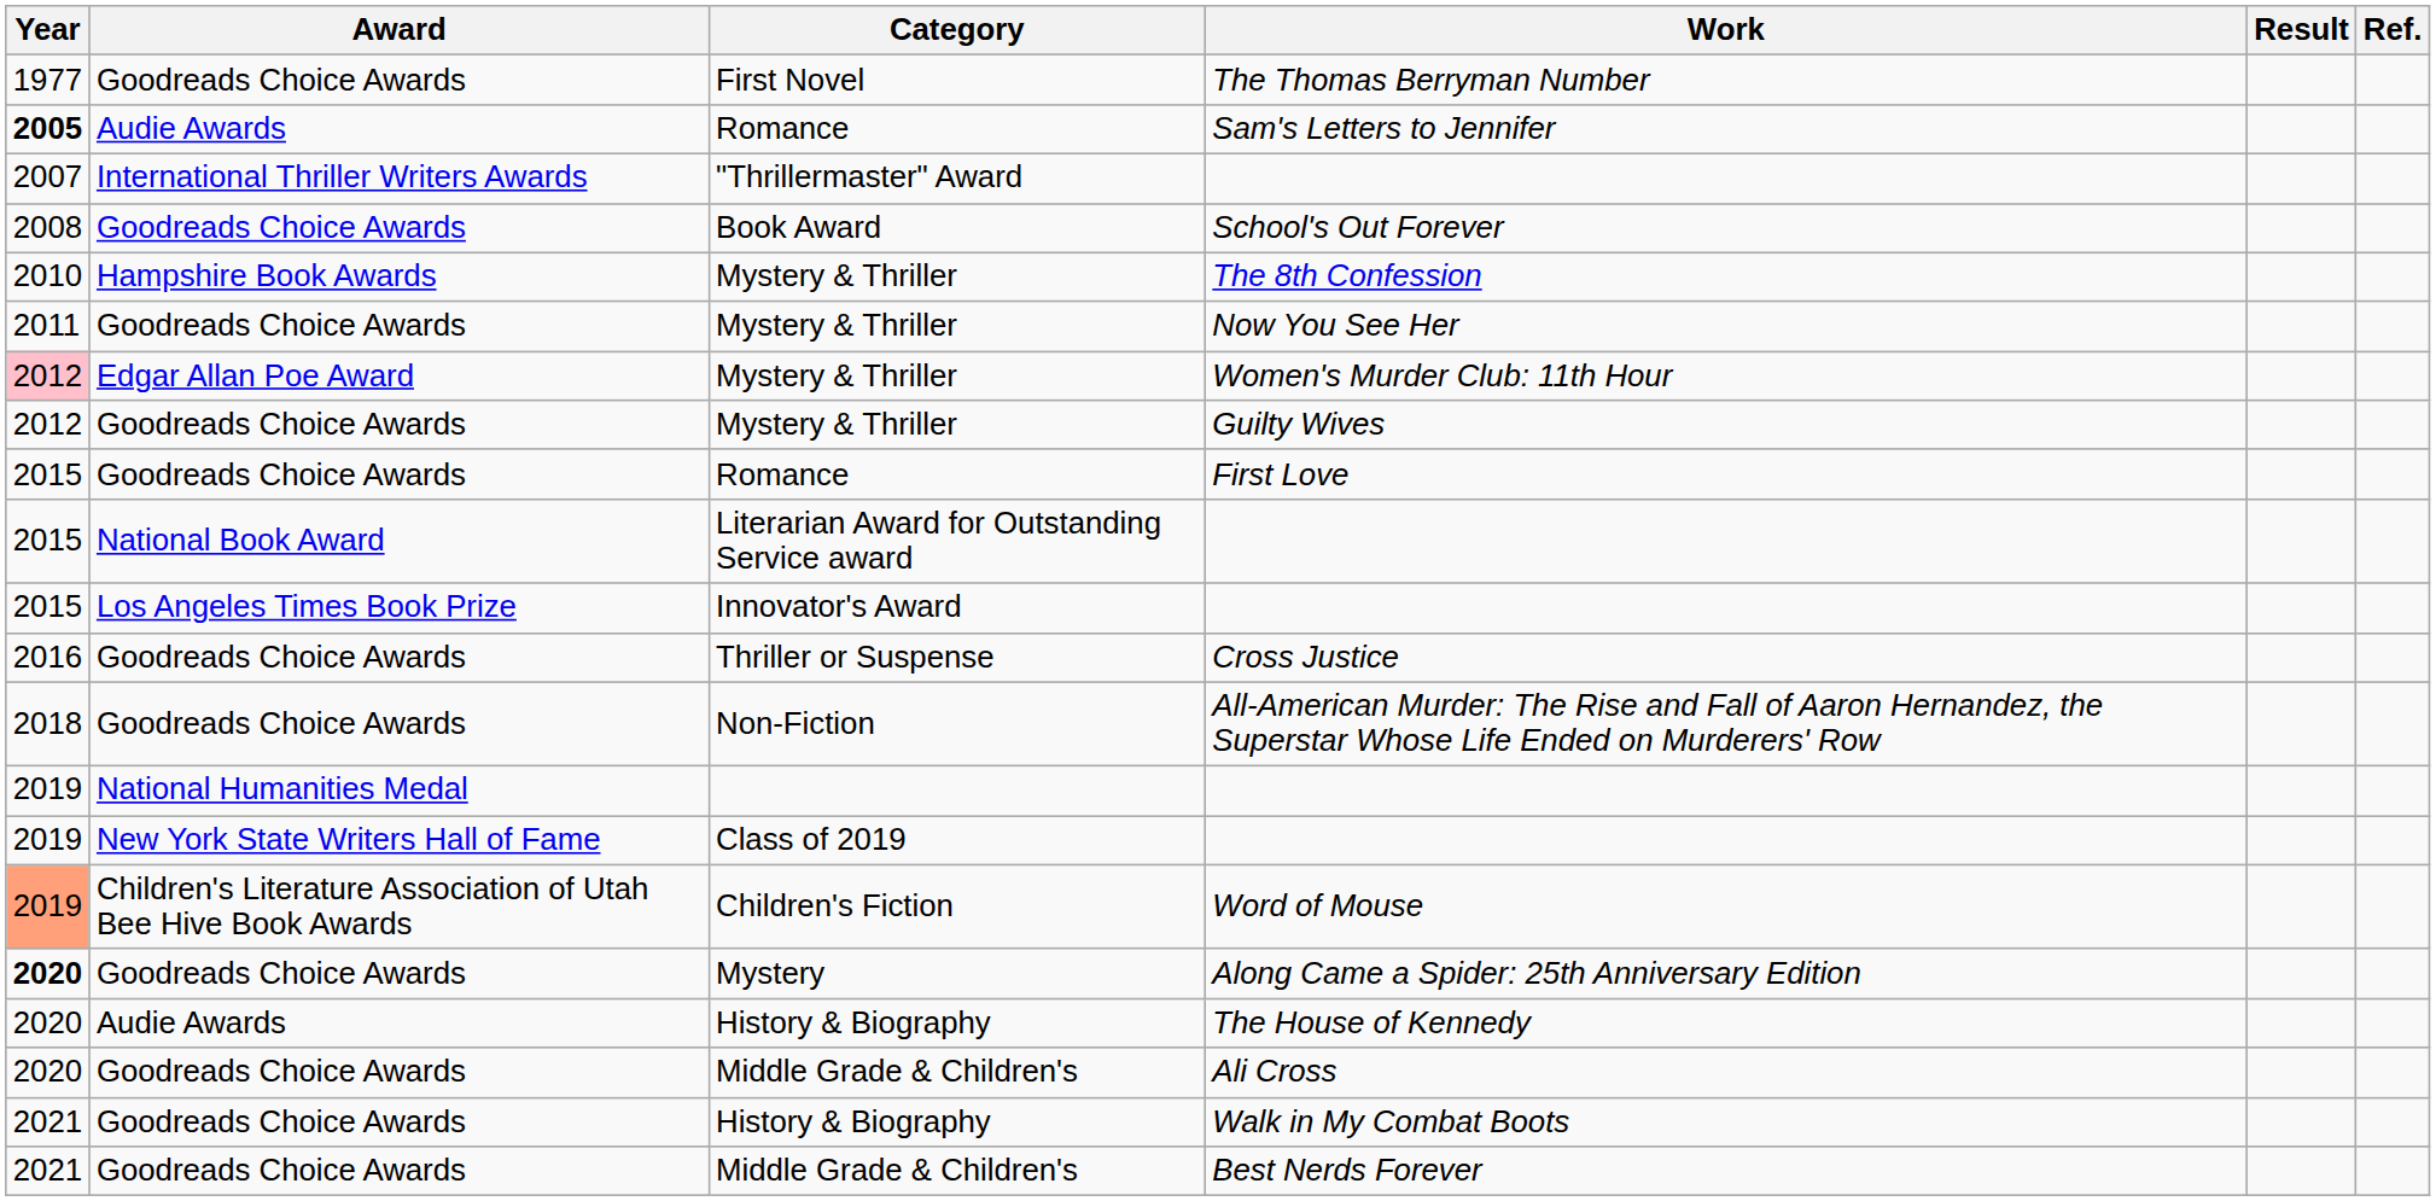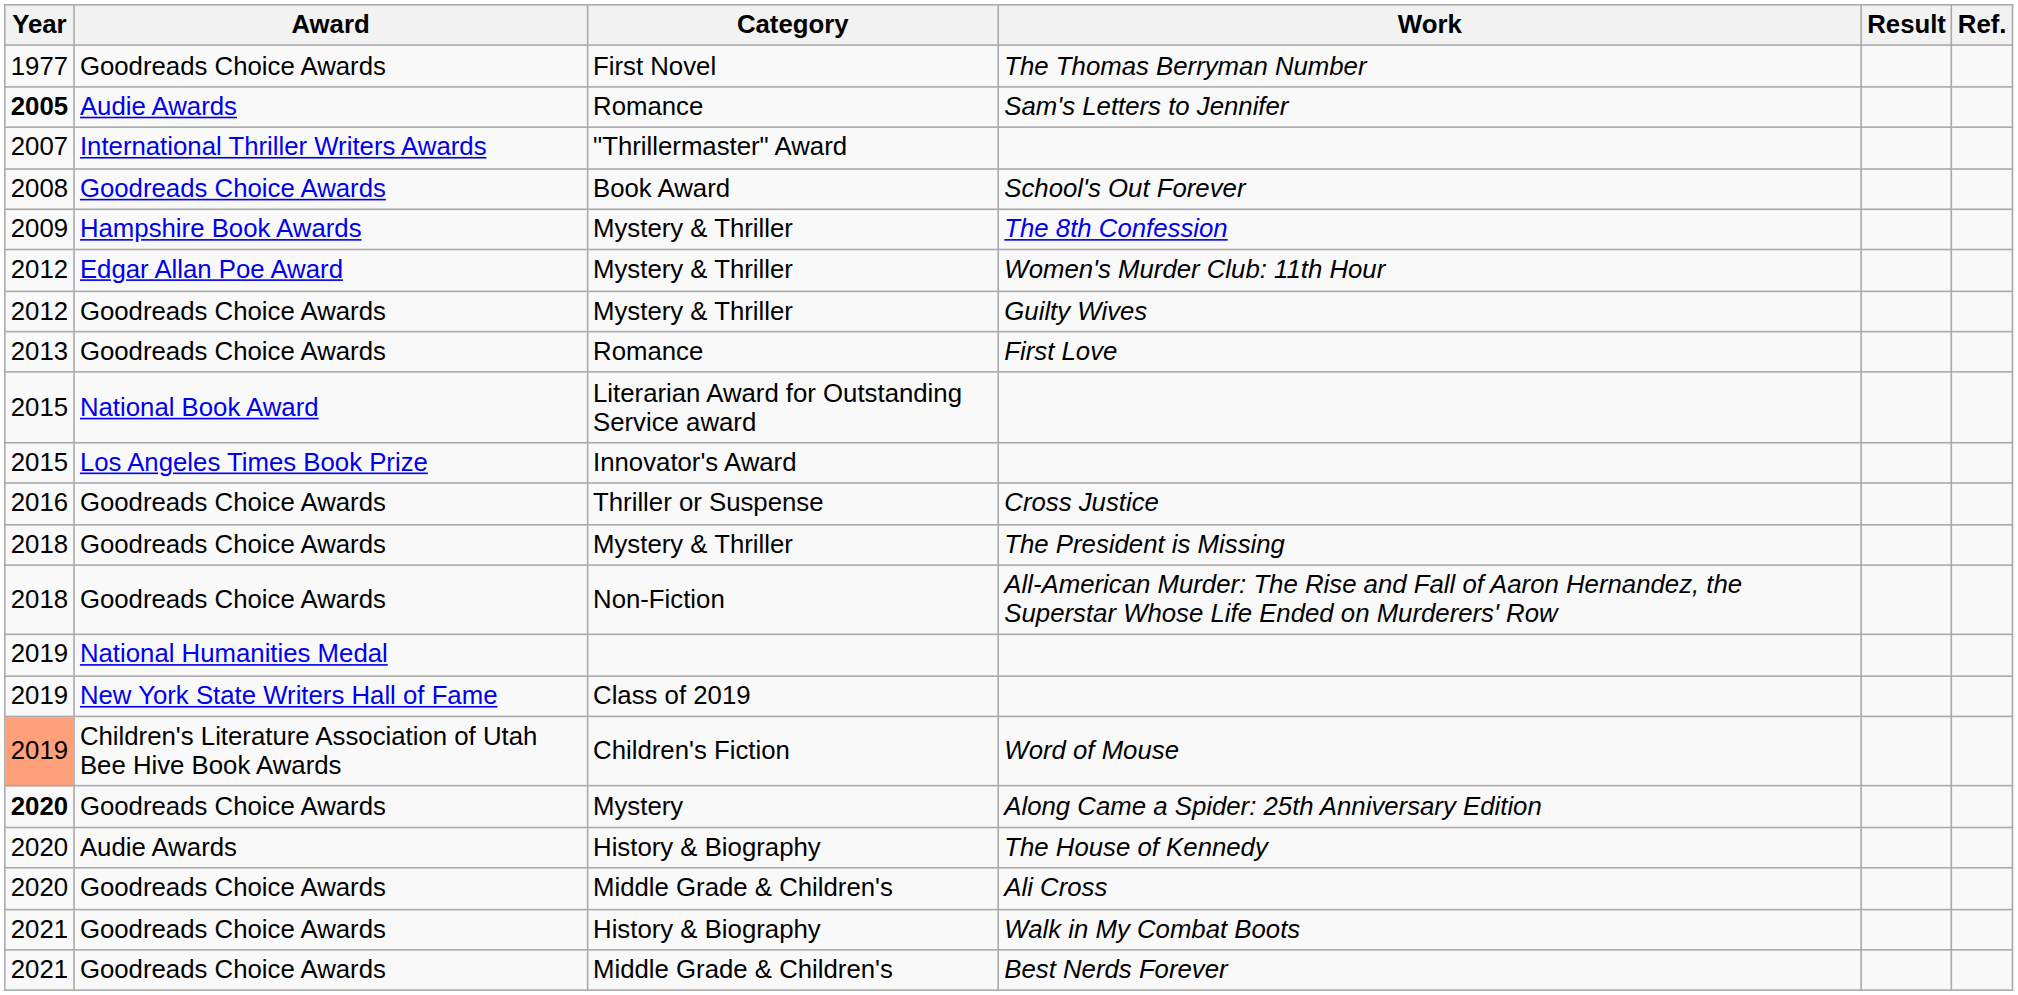 <table class="wikitable">
 <tr>
 <th>Year</th>
 <th>Award</th>
 <th>Category</th>
 <th>Work</th>
 <th>Result</th>
 <th>Ref.</th>
 </tr>
 <tr>
 <td>1977</td>
 <td>Goodreads Choice Awards</td>
 <td>First Novel</td>
 <td><em>The Thomas Berryman Number</em></td>
 <td></td>
 <td></td>
 </tr>
 <tr>
 <td><strong>2005</strong></td>
 <td><a href='#'>Audie Awards</a></td>
 <td>Romance</td>
 <td><em>Sam's Letters to Jennifer</em></td>
 <td></td>
 <td></td>
 </tr>
 <tr>
 <td>2007</td>
 <td><a href='#'>International Thriller Writers Awards</a></td>
 <td>"Thrillermaster" Award</td>
 <td></td>
 <td></td>
 <td></td>
 </tr>
 <tr>
 <td>2008</td>
 <td><a href='#'>Goodreads Choice Awards</a></td>
 <td>Book Award</td>
 <td><em>School's Out Forever</em></td>
 <td></td>
 <td></td>
 </tr>
 <tr>
-<td>2010</td>
+<td>2009</td>
 <td><a href='#'>Hampshire Book Awards</a></td>
 <td>Mystery & Thriller</td>
 <td><em><a href='#'>The 8th Confession</a></em></td>
 <td></td>
 <td></td>
 </tr>
 <tr>
-<td>2011</td>
-<td>Goodreads Choice Awards</td>
-<td>Mystery & Thriller</td>
-<td><em>Now You See Her</em></td>
-<td></td>
-<td></td>
-</tr>
-<tr>
-<td style="background: pink;">2012</td>
+<td>2012</td>
 <td><a href='#'>Edgar Allan Poe Award</a></td>
 <td>Mystery & Thriller</td>
 <td><em>Women's Murder Club: 11th Hour</em></td>
 <td></td>
 <td></td>
 </tr>
 <tr>
 <td>2012</td>
 <td>Goodreads Choice Awards</td>
 <td>Mystery & Thriller</td>
 <td><em>Guilty Wives</em></td>
 <td></td>
 <td></td>
 </tr>
 <tr>
-<td>2015</td>
+<td>2013</td>
 <td>Goodreads Choice Awards</td>
 <td>Romance</td>
 <td><em>First Love</em></td>
 <td></td>
 <td></td>
 </tr>
 <tr>
 <td>2015</td>
 <td><a href='#'>National Book Award</a></td>
 <td>Literarian Award for Outstanding Service award</td>
 <td></td>
 <td></td>
 <td></td>
 </tr>
 <tr>
 <td>2015</td>
 <td><a href='#'>Los Angeles Times Book Prize</a></td>
 <td>Innovator's Award</td>
 <td></td>
 <td></td>
 <td></td>
 </tr>
 <tr>
 <td>2016</td>
 <td>Goodreads Choice Awards</td>
 <td>Thriller or Suspense</td>
 <td><em>Cross Justice</em></td>
+<td></td>
+<td></td>
+</tr>
+<tr>
+<td>2018</td>
+<td>Goodreads Choice Awards</td>
+<td>Mystery & Thriller</td>
+<td><em>The President is Missing</em></td>
 <td></td>
 <td></td>
 </tr>
 <tr>
 <td>2018</td>
 <td>Goodreads Choice Awards</td>
 <td>Non-Fiction</td>
 <td><em>All-American Murder: The Rise and Fall of Aaron Hernandez, the Superstar Whose Life Ended on Murderers' Row</em></td>
 <td></td>
 <td></td>
 </tr>
 <tr>
 <td>2019</td>
 <td><a href='#'>National Humanities Medal</a></td>
 <td></td>
 <td></td>
 <td></td>
 <td></td>
 </tr>
 <tr>
 <td>2019</td>
 <td><a href='#'>New York State Writers Hall of Fame</a></td>
 <td>Class of 2019</td>
 <td></td>
 <td></td>
 <td></td>
 </tr>
 <tr>
 <td style="background: lightsalmon;">2019</td>
 <td>Children's Literature Association of Utah Bee Hive Book Awards</td>
 <td>Children's Fiction</td>
 <td><em>Word of Mouse</em></td>
 <td></td>
 <td></td>
 </tr>
 <tr>
 <td><strong>2020</strong></td>
 <td>Goodreads Choice Awards</td>
 <td>Mystery</td>
 <td><em>Along Came a Spider: 25th Anniversary Edition</em></td>
 <td></td>
 <td></td>
 </tr>
 <tr>
 <td>2020</td>
 <td>Audie Awards</td>
 <td>History & Biography</td>
 <td><em>The House of Kennedy</em></td>
 <td></td>
 <td></td>
 </tr>
 <tr>
 <td>2020</td>
 <td>Goodreads Choice Awards</td>
 <td>Middle Grade & Children's</td>
 <td><em>Ali Cross</em></td>
 <td></td>
 <td></td>
 </tr>
 <tr>
 <td>2021</td>
 <td>Goodreads Choice Awards</td>
 <td>History & Biography</td>
 <td><em>Walk in My Combat Boots</em></td>
 <td></td>
 <td></td>
 </tr>
 <tr>
 <td>2021</td>
 <td>Goodreads Choice Awards</td>
 <td>Middle Grade & Children's</td>
 <td><em>Best Nerds Forever</em></td>
 <td></td>
 <td></td>
 </tr>
 </table>
